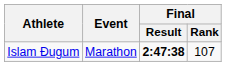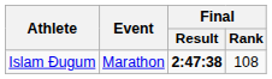 <table class="wikitable" style="font-size:90%">
 <tr>
 <th rowspan="2">Athlete</th>
 <th rowspan="2">Event</th>
 <th colspan="2">Final</th>
 </tr>
 <tr style="font-size:95%">
 <th>Result</th>
 <th>Rank</th>
 </tr>
 <tr align=center>
 <td align=left><a href='#'>Islam Đugum</a></td>
 <td align=left><a href='#'>Marathon</a></td>
 <td><strong>2:47:38</strong></td>
-<td>107</td>
+<td>108</td>
 </tr>
 </table>
